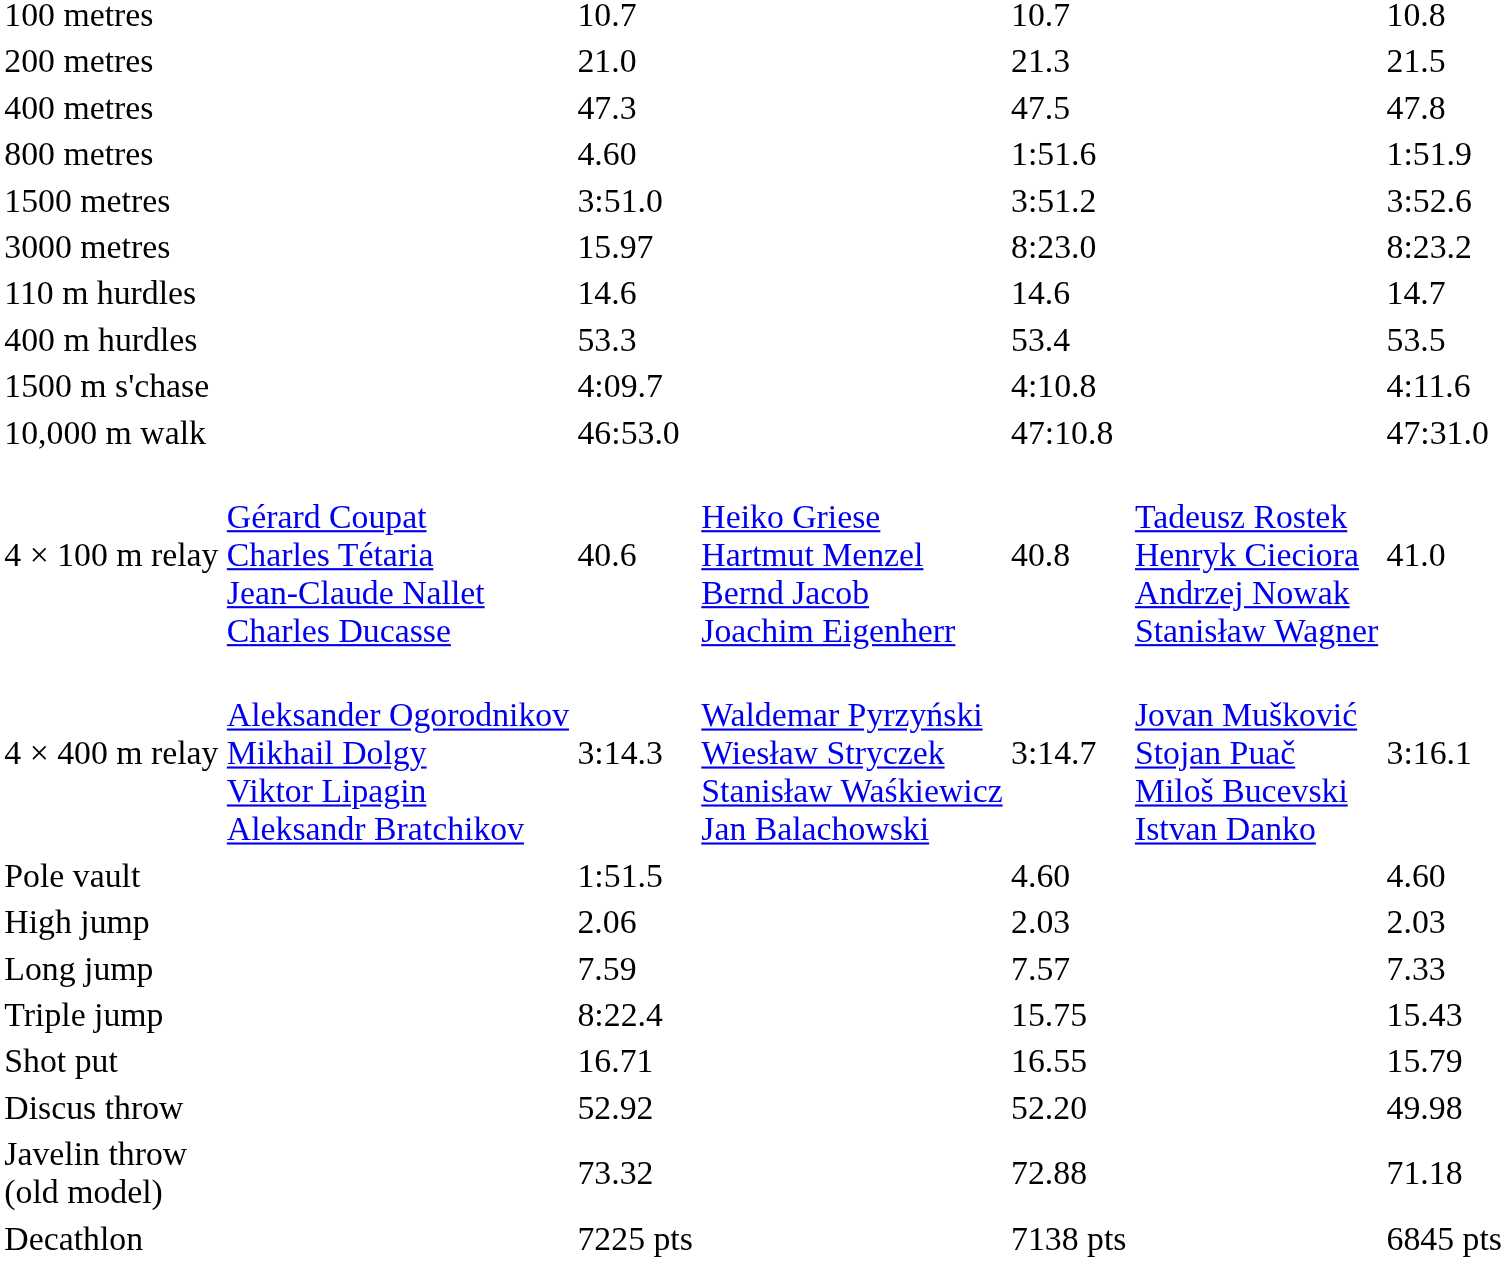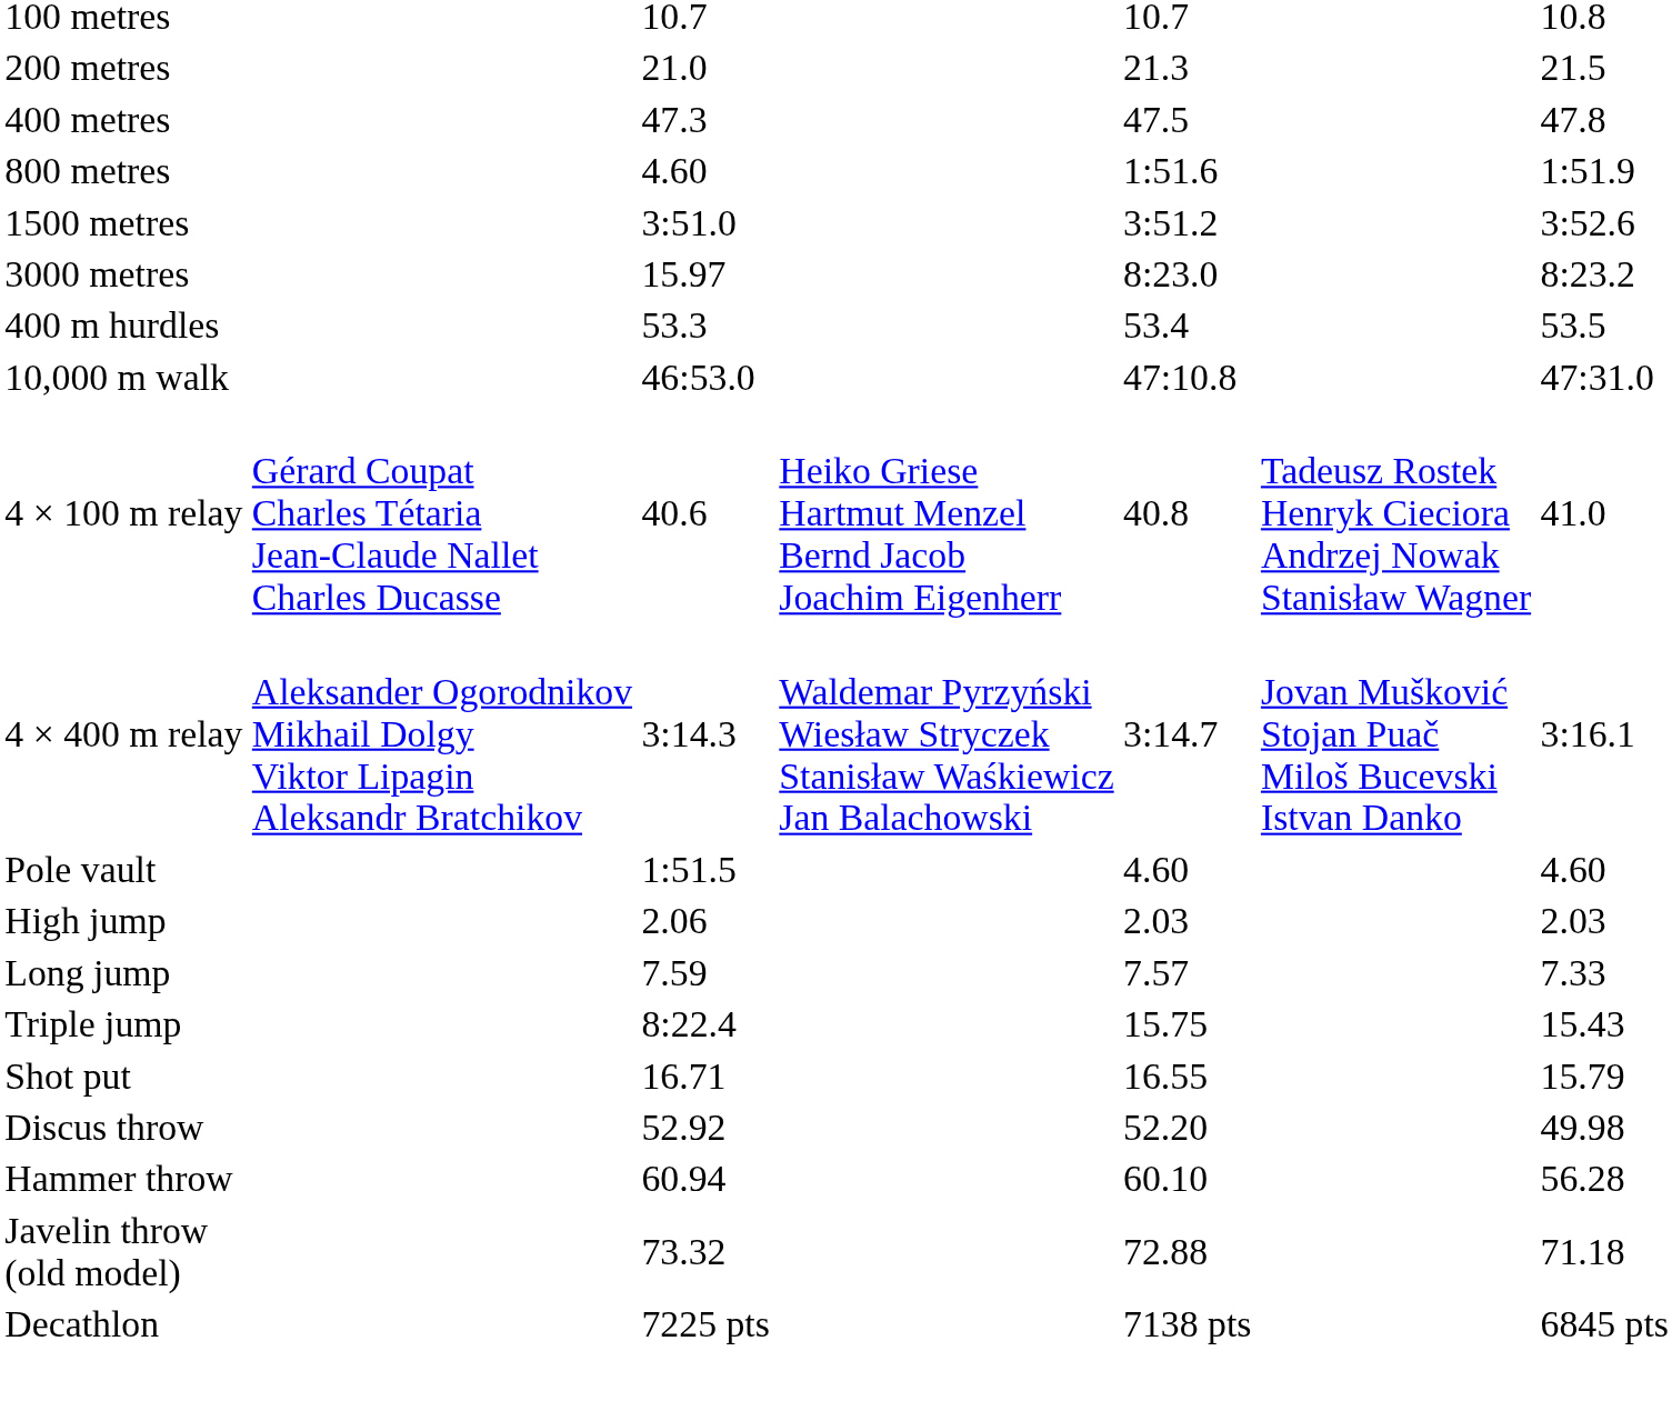 <table>
 <tr>
 <td>100 metres</td>
 <td></td>
 <td>10.7</td>
 <td></td>
 <td>10.7</td>
 <td></td>
 <td>10.8</td>
 </tr>
 <tr>
 <td>200 metres</td>
 <td></td>
 <td>21.0</td>
 <td></td>
 <td>21.3</td>
 <td></td>
 <td>21.5</td>
 </tr>
 <tr>
 <td>400 metres</td>
 <td></td>
 <td>47.3</td>
 <td></td>
 <td>47.5</td>
 <td></td>
 <td>47.8</td>
 </tr>
 <tr>
 <td>800 metres</td>
 <td></td>
 <td>4.60</td>
 <td></td>
 <td>1:51.6</td>
 <td></td>
 <td>1:51.9</td>
 </tr>
 <tr>
 <td>1500 metres</td>
 <td></td>
 <td>3:51.0</td>
 <td></td>
 <td>3:51.2</td>
 <td></td>
 <td>3:52.6</td>
 </tr>
 <tr>
 <td>3000 metres</td>
 <td></td>
 <td>15.97</td>
 <td></td>
 <td>8:23.0</td>
 <td></td>
 <td>8:23.2</td>
 </tr>
 <tr>
-<td>110 m hurdles</td>
-<td></td>
-<td>14.6</td>
-<td></td>
-<td>14.6</td>
-<td></td>
-<td>14.7</td>
-</tr>
-<tr>
 <td>400 m hurdles</td>
 <td></td>
 <td>53.3</td>
 <td></td>
 <td>53.4</td>
 <td></td>
 <td>53.5</td>
-</tr>
-<tr>
-<td>1500 m s'chase</td>
-<td></td>
-<td>4:09.7</td>
-<td></td>
-<td>4:10.8</td>
-<td></td>
-<td>4:11.6</td>
 </tr>
 <tr>
 <td>10,000 m walk</td>
 <td></td>
 <td>46:53.0</td>
 <td></td>
 <td>47:10.8</td>
 <td></td>
 <td>47:31.0</td>
 </tr>
 <tr>
 <td>4 × 100 m relay</td>
 <td><br><a href='#'>Gérard Coupat</a><br><a href='#'>Charles Tétaria</a><br><a href='#'>Jean-Claude Nallet</a><br><a href='#'>Charles Ducasse</a></td>
 <td>40.6</td>
 <td><br><a href='#'>Heiko Griese</a><br><a href='#'>Hartmut Menzel</a><br><a href='#'>Bernd Jacob</a><br><a href='#'>Joachim Eigenherr</a></td>
 <td>40.8</td>
 <td><br><a href='#'>Tadeusz Rostek</a><br><a href='#'>Henryk Cieciora</a><br><a href='#'>Andrzej Nowak</a><br><a href='#'>Stanisław Wagner</a></td>
 <td>41.0</td>
 </tr>
 <tr>
 <td>4 × 400 m relay</td>
 <td><br><a href='#'>Aleksander Ogorodnikov</a><br><a href='#'>Mikhail Dolgy</a><br><a href='#'>Viktor Lipagin</a><br><a href='#'>Aleksandr Bratchikov</a></td>
 <td>3:14.3</td>
 <td><br><a href='#'>Waldemar Pyrzyński</a><br><a href='#'>Wiesław Stryczek</a><br><a href='#'>Stanisław Waśkiewicz</a><br><a href='#'>Jan Balachowski</a></td>
 <td>3:14.7</td>
 <td><br><a href='#'>Jovan Mušković</a><br><a href='#'>Stojan Puač</a><br><a href='#'>Miloš Bucevski</a><br><a href='#'>Istvan Danko</a></td>
 <td>3:16.1</td>
 </tr>
 <tr>
 <td>Pole vault</td>
 <td></td>
 <td>1:51.5</td>
 <td></td>
 <td>4.60</td>
 <td></td>
 <td>4.60</td>
 </tr>
 <tr>
 <td>High jump</td>
 <td></td>
 <td>2.06</td>
 <td></td>
 <td>2.03</td>
 <td></td>
 <td>2.03</td>
 </tr>
 <tr>
 <td>Long jump</td>
 <td></td>
 <td>7.59</td>
 <td></td>
 <td>7.57</td>
 <td></td>
 <td>7.33</td>
 </tr>
 <tr>
 <td>Triple jump</td>
 <td></td>
 <td>8:22.4</td>
 <td></td>
 <td>15.75</td>
 <td></td>
 <td>15.43</td>
 </tr>
 <tr>
 <td>Shot put</td>
 <td></td>
 <td>16.71</td>
 <td></td>
 <td>16.55</td>
 <td></td>
 <td>15.79</td>
 </tr>
 <tr>
 <td>Discus throw</td>
 <td></td>
 <td>52.92</td>
 <td></td>
 <td>52.20</td>
 <td></td>
 <td>49.98</td>
 </tr>
 <tr>
+<td>Hammer throw</td>
+<td></td>
+<td>60.94</td>
+<td></td>
+<td>60.10</td>
+<td></td>
+<td>56.28</td>
+</tr>
+<tr>
 <td>Javelin throw<br>(old model)</td>
 <td></td>
 <td>73.32</td>
 <td></td>
 <td>72.88</td>
 <td></td>
 <td>71.18</td>
 </tr>
 <tr>
 <td>Decathlon</td>
 <td></td>
 <td>7225 pts</td>
 <td></td>
 <td>7138 pts</td>
 <td></td>
 <td>6845 pts</td>
 </tr>
 </table>
